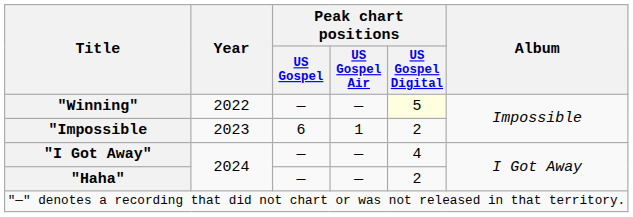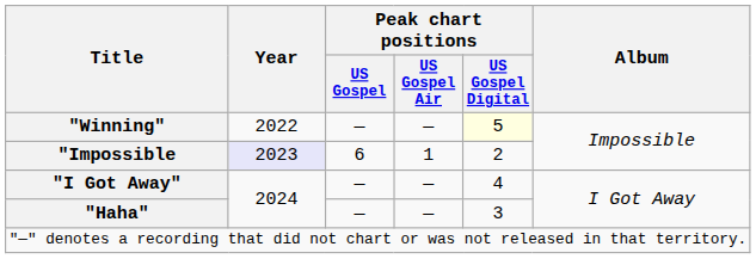 <table class="wikitable plainrowheaders" style="text-align:center;">
 <tr>
 <th rowspan="2" scope="col" style="width:12em;">Title</th>
 <th rowspan="2">Year</th>
 <th colspan="3">Peak chart<br>positions</th>
 <th rowspan="2">Album</th>
 </tr>
 <tr style="font-size:smaller;">
 <th scope="col" width="45"><a href='#'>US<br>Gospel</a><br></th>
 <th scope="col" width="45"><a href='#'>US<br>Gospel<br>Air</a><br></th>
 <th scope="col" width="45"><a href='#'>US<br>Gospel<br>Digital</a><br></th>
 </tr>
 <tr>
 <th scope="row">"Winning"</th>
 <td>2022</td>
 <td>—</td>
 <td>—</td>
 <td style="background: lightyellow;">5</td>
 <td rowspan="2"><em>Impossible</em></td>
 </tr>
 <tr>
 <th scope="row">"Impossible<br></th>
-<td>2023</td>
+<td style="background: lavender;">2023</td>
 <td>6</td>
 <td>1</td>
 <td>2</td>
 </tr>
 <tr>
 <th scope="row">"I Got Away"</th>
 <td rowspan="2">2024</td>
 <td>—</td>
 <td>—</td>
 <td>4</td>
 <td rowspan="2"><em>I Got Away</em></td>
 </tr>
 <tr>
 <th scope="row">"Haha"</th>
 <td>—</td>
 <td>—</td>
-<td>2</td>
+<td>3</td>
 </tr>
 <tr>
 <td colspan="11" style="font-size:85%">"—" denotes a recording that did not chart or was not released in that territory.</td>
 </tr>
 </table>
